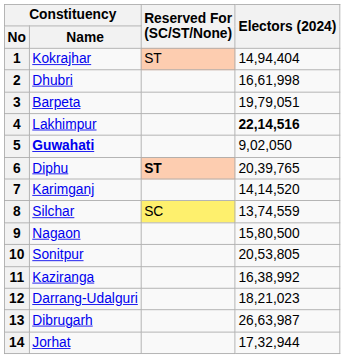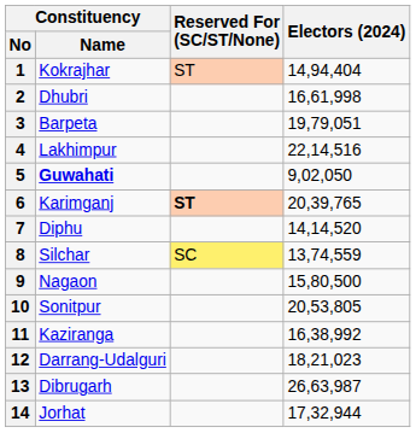 <table class="wikitable sortable">
 <tr>
 <th colspan="2" scope="colgroup">Constituency</th>
 <th rowspan="2" scope="col">Reserved For<br>(SC/ST/None)</th>
 <th rowspan="2">Electors (2024)</th>
 </tr>
 <tr>
 <th scope="col">No</th>
 <th scope="col">Name</th>
 </tr>
 <tr>
 <th scope="row">1</th>
 <td><a href='#'>Kokrajhar</a></td>
 <td style="background:#fdcdb0;">ST</td>
 <td>14,94,404</td>
 </tr>
 <tr>
 <th scope="row">2</th>
 <td><a href='#'>Dhubri</a></td>
 <td></td>
 <td>16,61,998</td>
 </tr>
 <tr>
 <th scope="row">3</th>
 <td><a href='#'>Barpeta</a></td>
 <td></td>
 <td>19,79,051</td>
 </tr>
 <tr>
 <th scope="row">4</th>
 <td><a href='#'>Lakhimpur</a></td>
 <td></td>
-<td><strong>22,14,516</strong></td>
+<td>22,14,516</td>
 </tr>
 <tr>
 <th scope="row">5</th>
 <td><strong><a href='#'>Guwahati</a></strong></td>
 <td></td>
 <td>9,02,050</td>
 </tr>
 <tr>
 <th scope="row">6</th>
-<td><a href='#'>Diphu</a></td>
+<td><a href='#'>Karimganj</a></td>
 <td style="background:#fdcdb0;"><strong>ST</strong></td>
 <td>20,39,765</td>
 </tr>
 <tr>
 <th scope="row">7</th>
-<td><a href='#'>Karimganj</a></td>
+<td><a href='#'>Diphu</a></td>
 <td></td>
 <td>14,14,520</td>
 </tr>
 <tr>
 <th scope="row">8</th>
 <td><a href='#'>Silchar</a></td>
 <td style="background:#fef06d;">SC</td>
 <td>13,74,559</td>
 </tr>
 <tr>
 <th scope="row">9</th>
 <td><a href='#'>Nagaon</a></td>
 <td></td>
 <td>15,80,500</td>
 </tr>
 <tr>
 <th scope="row">10</th>
 <td><a href='#'>Sonitpur</a></td>
 <td></td>
 <td>20,53,805</td>
 </tr>
 <tr>
 <th scope="row">11</th>
 <td><a href='#'>Kaziranga</a></td>
 <td></td>
 <td>16,38,992</td>
 </tr>
 <tr>
 <th scope="row">12</th>
 <td><a href='#'>Darrang-Udalguri</a></td>
 <td></td>
 <td>18,21,023</td>
 </tr>
 <tr>
 <th scope="row">13</th>
 <td><a href='#'>Dibrugarh</a></td>
 <td></td>
 <td>26,63,987</td>
 </tr>
 <tr>
 <th scope="row">14</th>
 <td><a href='#'>Jorhat</a></td>
 <td></td>
 <td>17,32,944</td>
 </tr>
 </table>
